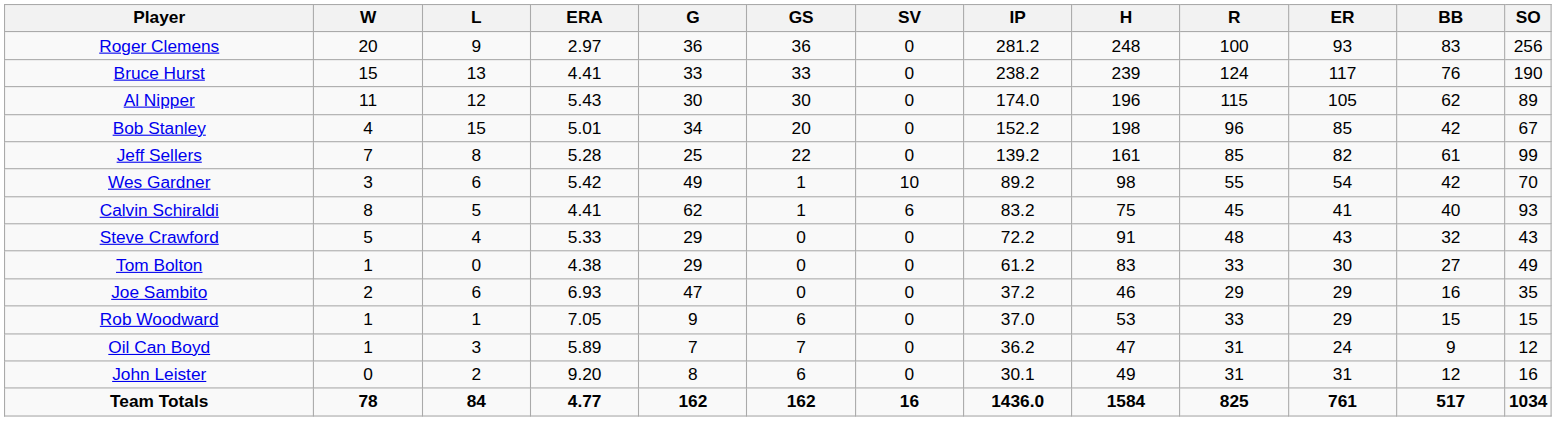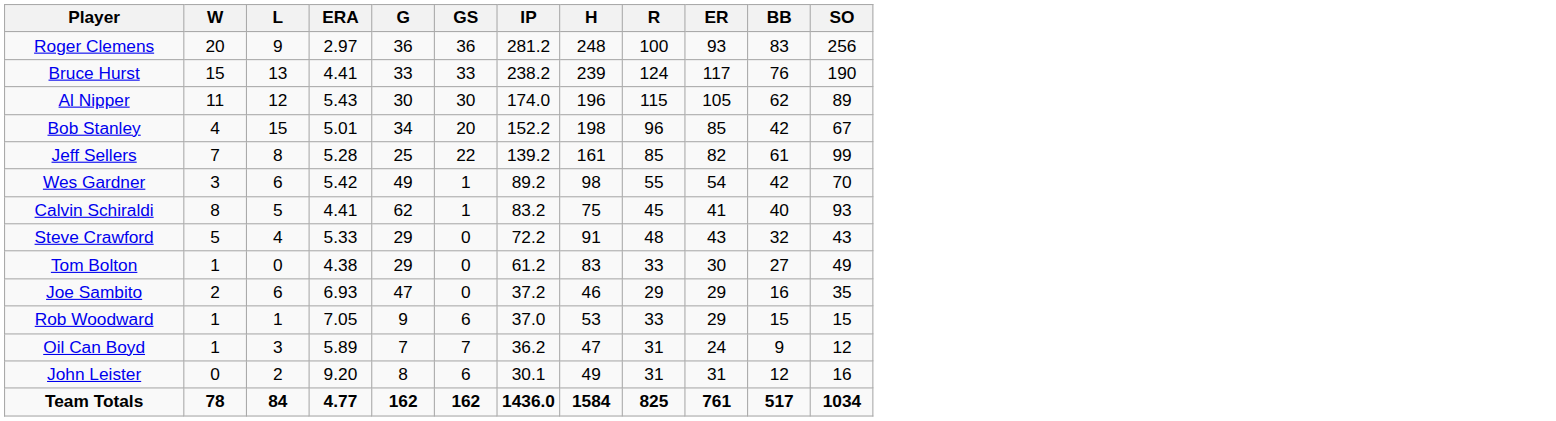 <table class=wikitable style="text-align:center">
 <tr>
 <th bgcolor=#DDDDFF; width="20%">Player</th>
 <th bgcolor=#DDDDFF; width="7%">W</th>
 <th bgcolor=#DDDDFF; width="7%">L</th>
 <th bgcolor=#DDDDFF; width="7%">ERA</th>
 <th bgcolor=#DDDDFF; width="7%">G</th>
 <th bgcolor=#DDDDFF; width="7%">GS</th>
-<th bgcolor=#DDDDFF; width="7%">SV</th>
 <th bgcolor=#DDDDFF; width="7%">IP</th>
 <th bgcolor=#DDDDFF; width="7%">H</th>
 <th bgcolor=#DDDDFF; width="7%">R</th>
 <th bgcolor=#DDDDFF; width="7%">ER</th>
 <th bgcolor=#DDDDFF; width="7%">BB</th>
 <th bgcolor=#DDDDFF; width="7%">SO</th>
 </tr>
 <tr>
 <td><a href='#'>Roger Clemens</a></td>
 <td>20</td>
 <td>9</td>
 <td>2.97</td>
 <td>36</td>
 <td>36</td>
-<td>0</td>
 <td>281.2</td>
 <td>248</td>
 <td>100</td>
 <td>93</td>
 <td>83</td>
 <td>256</td>
 </tr>
 <tr>
 <td><a href='#'>Bruce Hurst</a></td>
 <td>15</td>
 <td>13</td>
 <td>4.41</td>
 <td>33</td>
 <td>33</td>
-<td>0</td>
 <td>238.2</td>
 <td>239</td>
 <td>124</td>
 <td>117</td>
 <td>76</td>
 <td>190</td>
 </tr>
 <tr>
 <td><a href='#'>Al Nipper</a></td>
 <td>11</td>
 <td>12</td>
 <td>5.43</td>
 <td>30</td>
 <td>30</td>
-<td>0</td>
 <td>174.0</td>
 <td>196</td>
 <td>115</td>
 <td>105</td>
 <td>62</td>
 <td>89</td>
 </tr>
 <tr>
 <td><a href='#'>Bob Stanley</a></td>
 <td>4</td>
 <td>15</td>
 <td>5.01</td>
 <td>34</td>
 <td>20</td>
-<td>0</td>
 <td>152.2</td>
 <td>198</td>
 <td>96</td>
 <td>85</td>
 <td>42</td>
 <td>67</td>
 </tr>
 <tr>
 <td><a href='#'>Jeff Sellers</a></td>
 <td>7</td>
 <td>8</td>
 <td>5.28</td>
 <td>25</td>
 <td>22</td>
-<td>0</td>
 <td>139.2</td>
 <td>161</td>
 <td>85</td>
 <td>82</td>
 <td>61</td>
 <td>99</td>
 </tr>
 <tr>
 <td><a href='#'>Wes Gardner</a></td>
 <td>3</td>
 <td>6</td>
 <td>5.42</td>
 <td>49</td>
 <td>1</td>
-<td>10</td>
 <td>89.2</td>
 <td>98</td>
 <td>55</td>
 <td>54</td>
 <td>42</td>
 <td>70</td>
 </tr>
 <tr>
 <td><a href='#'>Calvin Schiraldi</a></td>
 <td>8</td>
 <td>5</td>
 <td>4.41</td>
 <td>62</td>
 <td>1</td>
-<td>6</td>
 <td>83.2</td>
 <td>75</td>
 <td>45</td>
 <td>41</td>
 <td>40</td>
 <td>93</td>
 </tr>
 <tr>
 <td><a href='#'>Steve Crawford</a></td>
 <td>5</td>
 <td>4</td>
 <td>5.33</td>
 <td>29</td>
-<td>0</td>
 <td>0</td>
 <td>72.2</td>
 <td>91</td>
 <td>48</td>
 <td>43</td>
 <td>32</td>
 <td>43</td>
 </tr>
 <tr>
 <td><a href='#'>Tom Bolton</a></td>
 <td>1</td>
 <td>0</td>
 <td>4.38</td>
 <td>29</td>
 <td>0</td>
-<td>0</td>
 <td>61.2</td>
 <td>83</td>
 <td>33</td>
 <td>30</td>
 <td>27</td>
 <td>49</td>
 </tr>
 <tr>
 <td><a href='#'>Joe Sambito</a></td>
 <td>2</td>
 <td>6</td>
 <td>6.93</td>
 <td>47</td>
-<td>0</td>
 <td>0</td>
 <td>37.2</td>
 <td>46</td>
 <td>29</td>
 <td>29</td>
 <td>16</td>
 <td>35</td>
 </tr>
 <tr>
 <td><a href='#'>Rob Woodward</a></td>
 <td>1</td>
 <td>1</td>
 <td>7.05</td>
 <td>9</td>
 <td>6</td>
-<td>0</td>
 <td>37.0</td>
 <td>53</td>
 <td>33</td>
 <td>29</td>
 <td>15</td>
 <td>15</td>
 </tr>
 <tr>
 <td><a href='#'>Oil Can Boyd</a></td>
 <td>1</td>
 <td>3</td>
 <td>5.89</td>
 <td>7</td>
 <td>7</td>
-<td>0</td>
 <td>36.2</td>
 <td>47</td>
 <td>31</td>
 <td>24</td>
 <td>9</td>
 <td>12</td>
 </tr>
 <tr>
 <td><a href='#'>John Leister</a></td>
 <td>0</td>
 <td>2</td>
 <td>9.20</td>
 <td>8</td>
 <td>6</td>
-<td>0</td>
 <td>30.1</td>
 <td>49</td>
 <td>31</td>
 <td>31</td>
 <td>12</td>
 <td>16</td>
 </tr>
 <tr>
 <td><strong>Team Totals</strong></td>
 <td><strong>78</strong></td>
 <td><strong>84</strong></td>
 <td><strong>4.77</strong></td>
 <td><strong>162</strong></td>
 <td><strong>162</strong></td>
-<td><strong>16</strong></td>
 <td><strong>1436.0</strong></td>
 <td><strong>1584</strong></td>
 <td><strong>825</strong></td>
 <td><strong>761</strong></td>
 <td><strong>517</strong></td>
 <td><strong>1034</strong></td>
 </tr>
 </table>
